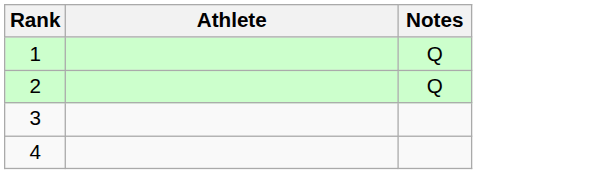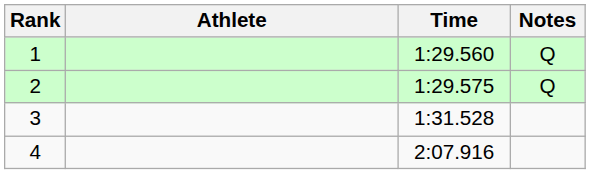 <table class=wikitable style="text-align:center">
 <tr>
 <th width=40>Rank</th>
 <th width=250>Athlete</th>
+<th width=80>Time</th>
 <th width=50>Notes</th>
 </tr>
 <tr bgcolor="ccffcc">
 <td>1</td>
 <td align=left></td>
+<td>1:29.560</td>
 <td>Q</td>
 </tr>
 <tr bgcolor="ccffcc">
 <td>2</td>
 <td align=left></td>
+<td>1:29.575</td>
 <td>Q</td>
 </tr>
 <tr>
 <td>3</td>
 <td align=left></td>
+<td>1:31.528</td>
 <td></td>
 </tr>
 <tr>
 <td>4</td>
 <td align=left></td>
+<td>2:07.916</td>
 <td></td>
 </tr>
 </table>
